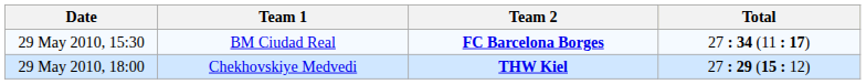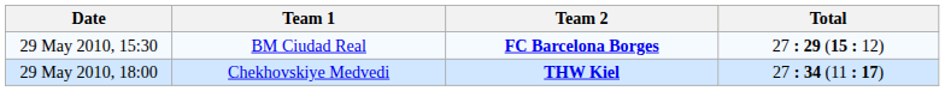 <table class="wikitable" style="text-align:center">
 <tr style="background-color:#EBE085;">
 <th style="width:150px;">Date</th>
 <th style="width:250px;">Team 1</th>
 <th style="width:250px;">Team 2</th>
 <th style="width:200px;">Total</th>
 </tr>
 <tr bgcolor=#F5FAFF>
 <td>29 May 2010, 15:30</td>
 <td> <a href='#'>BM Ciudad Real</a></td>
 <td> <strong><a href='#'>FC Barcelona Borges</a></strong></td>
-<td>27 <strong>:</strong> <strong>34</strong> (11 <strong>:</strong> <strong>17</strong>)</td>
+<td>27 <strong>:</strong> <strong>29</strong> (<strong>15</strong> <strong>:</strong> 12)</td>
 </tr>
 <tr bgcolor=#D0E7FF>
 <td>29 May 2010, 18:00</td>
 <td> <a href='#'>Chekhovskiye Medvedi</a></td>
 <td> <strong><a href='#'>THW Kiel</a></strong></td>
-<td>27 <strong>:</strong> <strong>29</strong> (<strong>15</strong> <strong>:</strong> 12)</td>
+<td>27 <strong>:</strong> <strong>34</strong> (11 <strong>:</strong> <strong>17</strong>)</td>
 </tr>
 </table>
